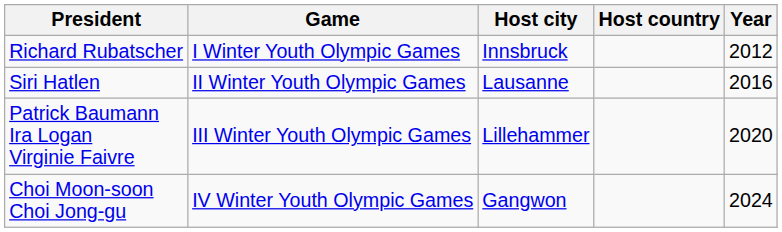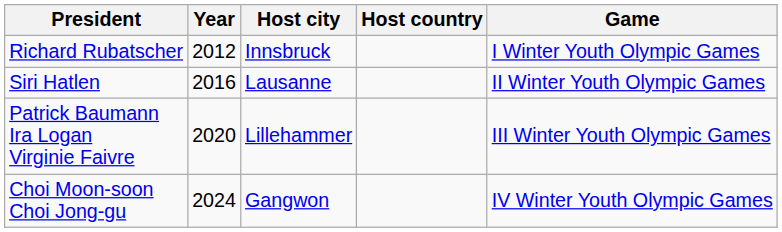 <table class="wikitable">
 <tr>
 <th>President</th>
-<th>Game</th>
+<th>Year</th>
 <th>Host city</th>
 <th>Host country</th>
-<th>Year</th>
+<th>Game</th>
 </tr>
 <tr>
 <td><a href='#'>Richard Rubatscher</a></td>
-<td><a href='#'>I Winter Youth Olympic Games</a></td>
+<td>2012</td>
 <td><a href='#'>Innsbruck</a></td>
 <td></td>
-<td>2012</td>
+<td><a href='#'>I Winter Youth Olympic Games</a></td>
 </tr>
 <tr>
 <td><a href='#'>Siri Hatlen</a></td>
-<td><a href='#'>II Winter Youth Olympic Games</a></td>
+<td>2016</td>
 <td><a href='#'>Lausanne</a></td>
 <td></td>
-<td>2016</td>
+<td><a href='#'>II Winter Youth Olympic Games</a></td>
 </tr>
 <tr>
 <td><a href='#'>Patrick Baumann</a><br> <a href='#'>Ira Logan</a><br><a href='#'>Virginie Faivre</a></td>
-<td><a href='#'>III Winter Youth Olympic Games</a></td>
+<td>2020</td>
 <td><a href='#'>Lillehammer</a></td>
 <td></td>
-<td>2020</td>
+<td><a href='#'>III Winter Youth Olympic Games</a></td>
 </tr>
 <tr>
 <td><a href='#'>Choi Moon-soon</a><br><a href='#'>Choi Jong-gu</a></td>
-<td><a href='#'>IV Winter Youth Olympic Games</a></td>
+<td>2024</td>
 <td><a href='#'>Gangwon</a></td>
 <td></td>
-<td>2024</td>
+<td><a href='#'>IV Winter Youth Olympic Games</a></td>
 </tr>
 </table>
